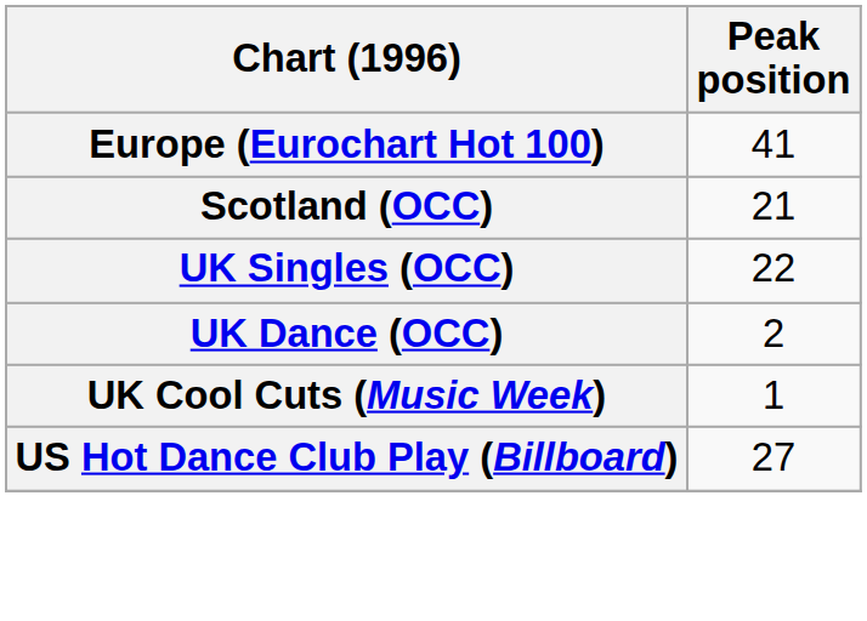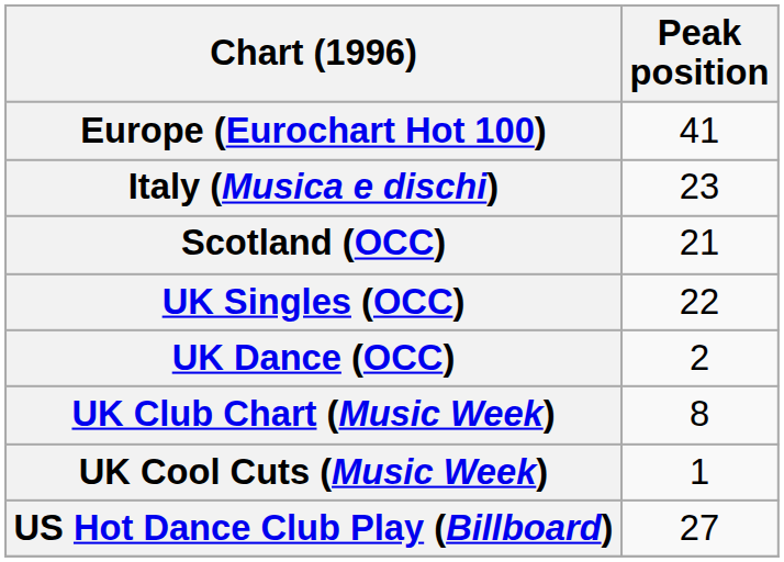 <table class="wikitable sortable plainrowheaders" style="text-align:center">
 <tr>
 <th scope="col">Chart (1996)</th>
 <th scope="col">Peak<br>position</th>
 </tr>
 <tr>
 <th scope="row">Europe (<a href='#'>Eurochart Hot 100</a>)</th>
 <td>41</td>
+</tr>
+<tr>
+<th scope="row">Italy (<em><a href='#'>Musica e dischi</a></em>)</th>
+<td>23</td>
 </tr>
 <tr>
 <th scope="row">Scotland (<a href='#'>OCC</a>)</th>
 <td>21</td>
 </tr>
 <tr>
 <th scope="row"><a href='#'>UK Singles</a> (<a href='#'>OCC</a>)</th>
 <td>22</td>
 </tr>
 <tr>
 <th scope="row"><a href='#'>UK Dance</a> (<a href='#'>OCC</a>)</th>
 <td>2</td>
 </tr>
 <tr>
+<th scope="row"><a href='#'>UK Club Chart</a> (<em><a href='#'>Music Week</a></em>)</th>
+<td>8</td>
+</tr>
+<tr>
 <th scope="row">UK Cool Cuts (<em><a href='#'>Music Week</a></em>)</th>
 <td>1</td>
 </tr>
 <tr>
 <th scope="row">US <a href='#'>Hot Dance Club Play</a> (<em><a href='#'>Billboard</a></em>)</th>
 <td>27</td>
 </tr>
 <tr>
 </tr>
 </table>
